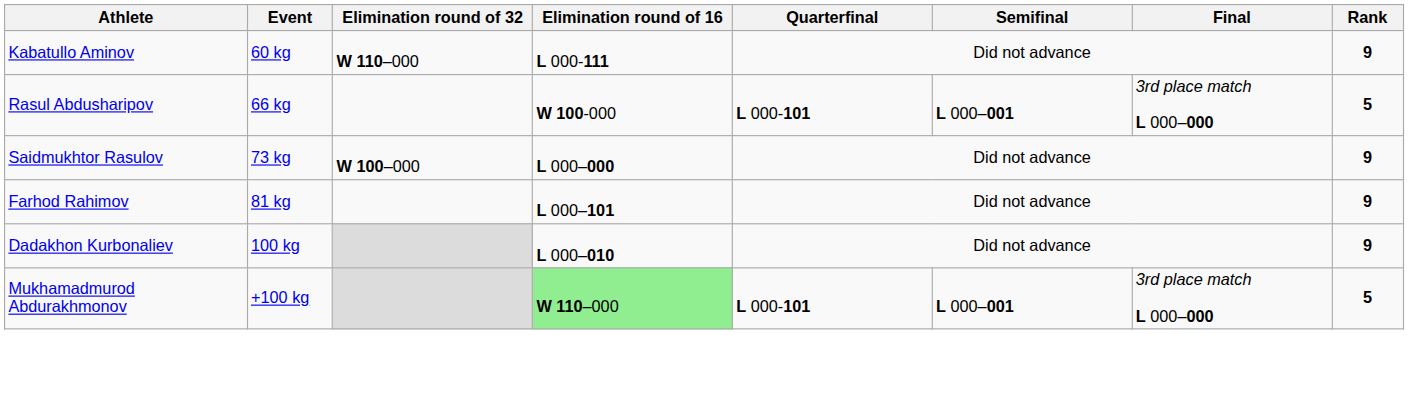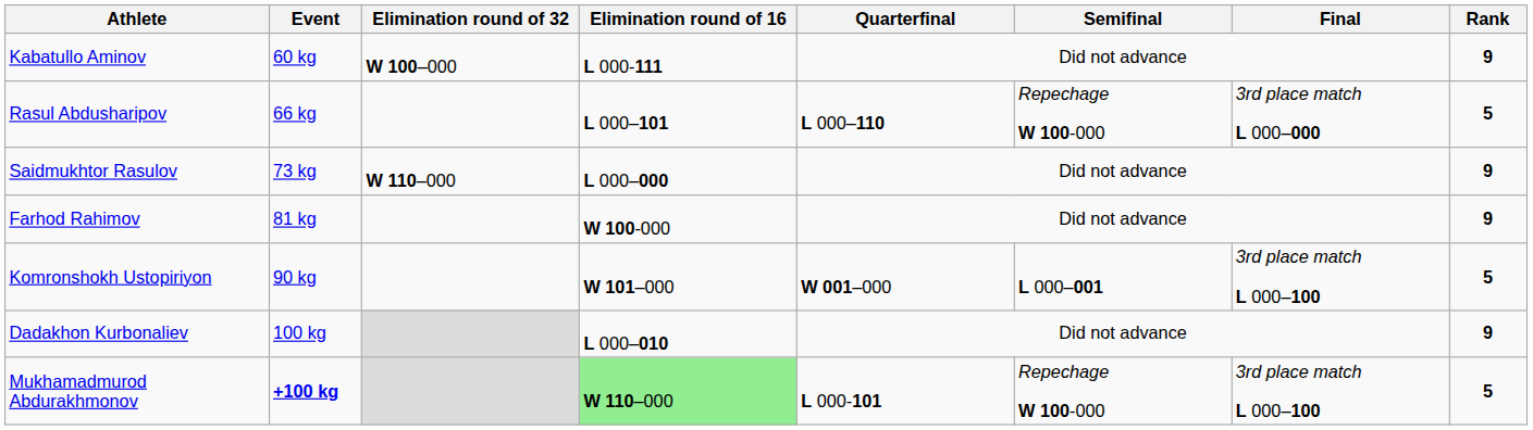 <table class="wikitable" width="98%" style="text-align:left; font-size:90%">
 <tr>
 <th width="17%">Athlete</th>
 <th width="6%">Event</th>
 <th width="14%">Elimination round of 32</th>
 <th width="14%">Elimination round of 16</th>
 <th width="14%">Quarterfinal</th>
 <th width="14%">Semifinal</th>
 <th width="14%">Final</th>
 <th width="5%">Rank</th>
 </tr>
 <tr>
 <td><a href='#'>Kabatullo Aminov</a></td>
 <td><a href='#'>60 kg</a></td>
-<td><br><strong>W</strong> <strong>110</strong>–000</td>
+<td><br><strong>W</strong> <strong>100</strong>–000</td>
 <td><br> <strong>L</strong> 000-<strong>111</strong></td>
 <td colspan=3 align=center>Did not advance</td>
 <td align=center><strong>9</strong></td>
 </tr>
 <tr>
 <td><a href='#'>Rasul Abdusharipov</a></td>
 <td><a href='#'>66 kg</a></td>
 <td></td>
-<td><br> <strong>W</strong> <strong>100</strong>-000</td>
-<td><br> <strong>L</strong> 000-<strong>101</strong></td>
-<td><br><strong>L</strong> 000–<strong>001</strong></td>
+<td><br><strong>L</strong> 000–<strong>101</strong></td>
+<td><br><strong>L</strong> 000–<strong>110</strong></td>
+<td><em>Repechage</em><br><br><strong>W</strong> <strong>100</strong>-000</td>
 <td><em>3rd place match</em><br><br><strong>L</strong> 000–<strong>000</strong></td>
 <td align=center><strong>5</strong></td>
 </tr>
 <tr>
 <td><a href='#'>Saidmukhtor Rasulov</a></td>
 <td><a href='#'>73 kg</a></td>
-<td><br><strong>W</strong> <strong>100</strong>–000</td>
+<td><br><strong>W</strong> <strong>110</strong>–000</td>
 <td><br><strong>L</strong> 000–<strong>000</strong></td>
 <td colspan=3 align=center>Did not advance</td>
 <td align=center><strong>9</strong></td>
 </tr>
 <tr>
 <td><a href='#'>Farhod Rahimov</a></td>
 <td><a href='#'>81 kg</a></td>
 <td></td>
-<td><br><strong>L</strong> 000–<strong>101</strong></td>
+<td><br> <strong>W</strong> <strong>100</strong>-000</td>
 <td colspan=3 align=center>Did not advance</td>
 <td align=center><strong>9</strong></td>
+</tr>
+<tr>
+<td><a href='#'>Komronshokh Ustopiriyon</a></td>
+<td><a href='#'>90 kg</a></td>
+<td></td>
+<td><br><strong>W</strong> <strong>101</strong>–000</td>
+<td><br><strong>W</strong> <strong>001</strong>–000</td>
+<td><br><strong>L</strong> 000–<strong>001</strong></td>
+<td><em>3rd place match</em><br><br><strong>L</strong> 000–<strong>100</strong></td>
+<td align=center><strong>5</strong></td>
 </tr>
 <tr>
 <td><a href='#'>Dadakhon Kurbonaliev</a></td>
 <td><a href='#'>100 kg</a></td>
 <td bgcolor=#DCDCDC></td>
 <td><br><strong>L</strong> 000–<strong>010</strong></td>
 <td colspan=3 align=center>Did not advance</td>
 <td align=center><strong>9</strong></td>
 </tr>
 <tr>
 <td><a href='#'>Mukhamadmurod Abdurakhmonov</a></td>
-<td><a href='#'>+100 kg</a></td>
+<td><strong><a href='#'>+100 kg</a></strong></td>
 <td bgcolor=#DCDCDC></td>
 <td style="background: lightgreen;"><br><strong>W</strong> <strong>110</strong>–000</td>
 <td><br> <strong>L</strong> 000-<strong>101</strong></td>
-<td><br><strong>L</strong> 000–<strong>001</strong></td>
-<td><em>3rd place match</em><br><br><strong>L</strong> 000–<strong>000</strong></td>
+<td><em>Repechage</em><br><br><strong>W</strong> <strong>100</strong>-000</td>
+<td><em>3rd place match</em><br><br><strong>L</strong> 000–<strong>100</strong></td>
 <td align=center><strong>5</strong></td>
 </tr>
 </table>
